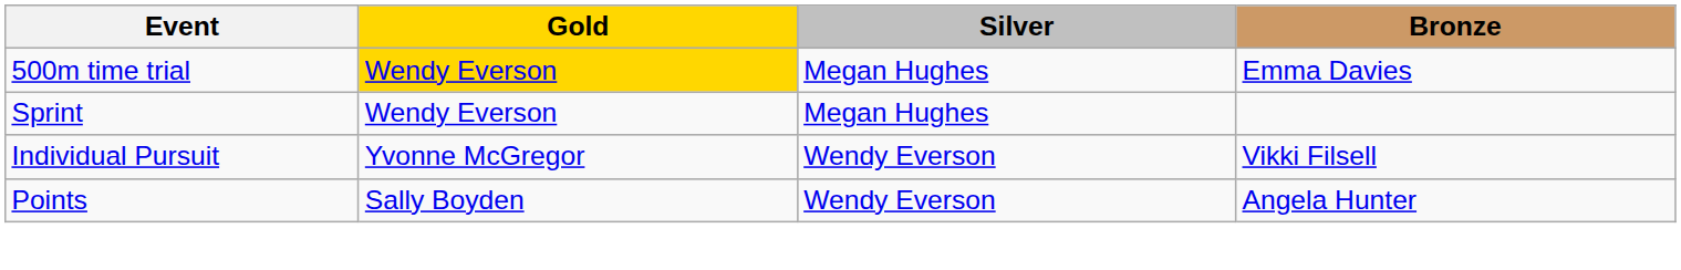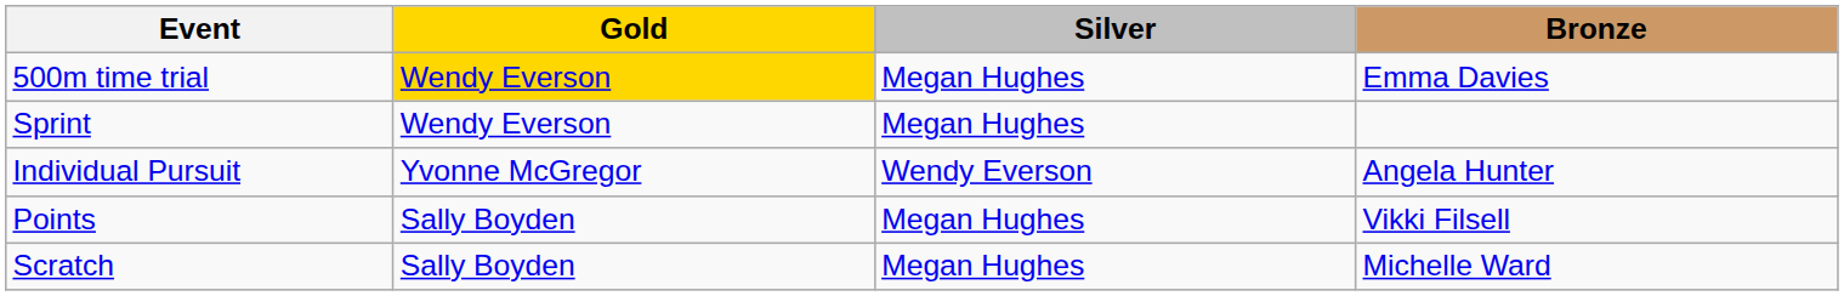 <table class="wikitable" style="font-size: 100%">
 <tr>
 <th width=200>Event</th>
 <th width=250 style="background-color: gold;">Gold</th>
 <th width=250 style="background-color: silver;">Silver</th>
 <th width=250 style="background-color: #cc9966;">Bronze</th>
 </tr>
 <tr>
 <td><a href='#'>500m time trial</a></td>
 <td style="background: gold;"><a href='#'>Wendy Everson</a></td>
 <td><a href='#'>Megan Hughes</a></td>
 <td><a href='#'>Emma Davies</a></td>
 </tr>
 <tr>
 <td><a href='#'>Sprint</a></td>
 <td><a href='#'>Wendy Everson</a></td>
 <td><a href='#'>Megan Hughes</a></td>
 <td></td>
 </tr>
 <tr>
 <td><a href='#'>Individual Pursuit</a></td>
 <td><a href='#'>Yvonne McGregor</a></td>
 <td><a href='#'>Wendy Everson</a></td>
-<td><a href='#'>Vikki Filsell</a></td>
+<td><a href='#'>Angela Hunter</a></td>
 </tr>
 <tr>
 <td><a href='#'>Points</a></td>
 <td><a href='#'>Sally Boyden</a></td>
-<td><a href='#'>Wendy Everson</a></td>
-<td><a href='#'>Angela Hunter</a></td>
+<td><a href='#'>Megan Hughes</a></td>
+<td><a href='#'>Vikki Filsell</a></td>
+</tr>
+<tr>
+<td><a href='#'>Scratch</a></td>
+<td><a href='#'>Sally Boyden</a></td>
+<td><a href='#'>Megan Hughes</a></td>
+<td><a href='#'>Michelle Ward</a></td>
 </tr>
 </table>
